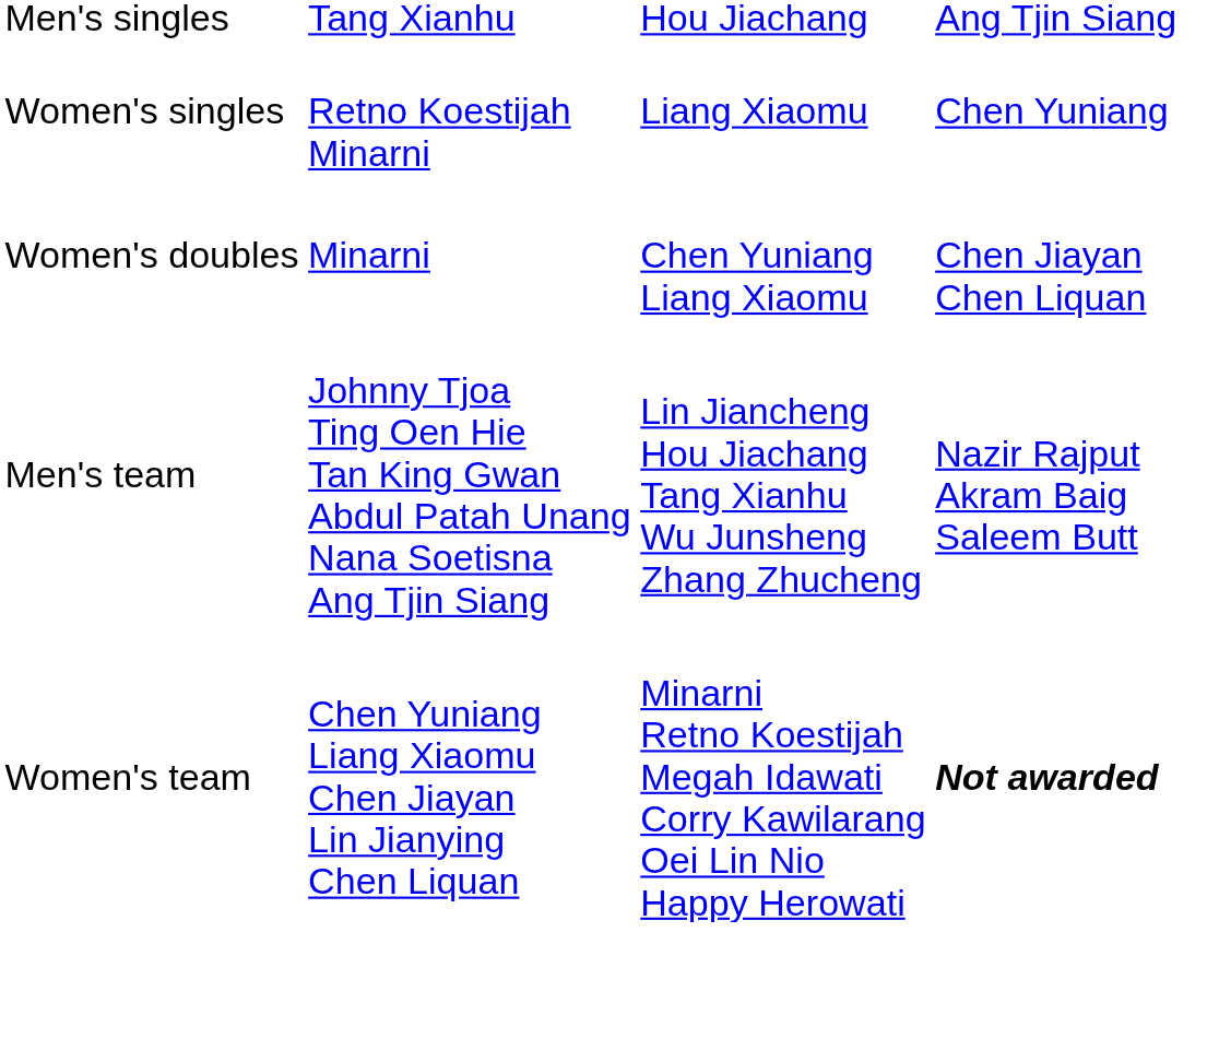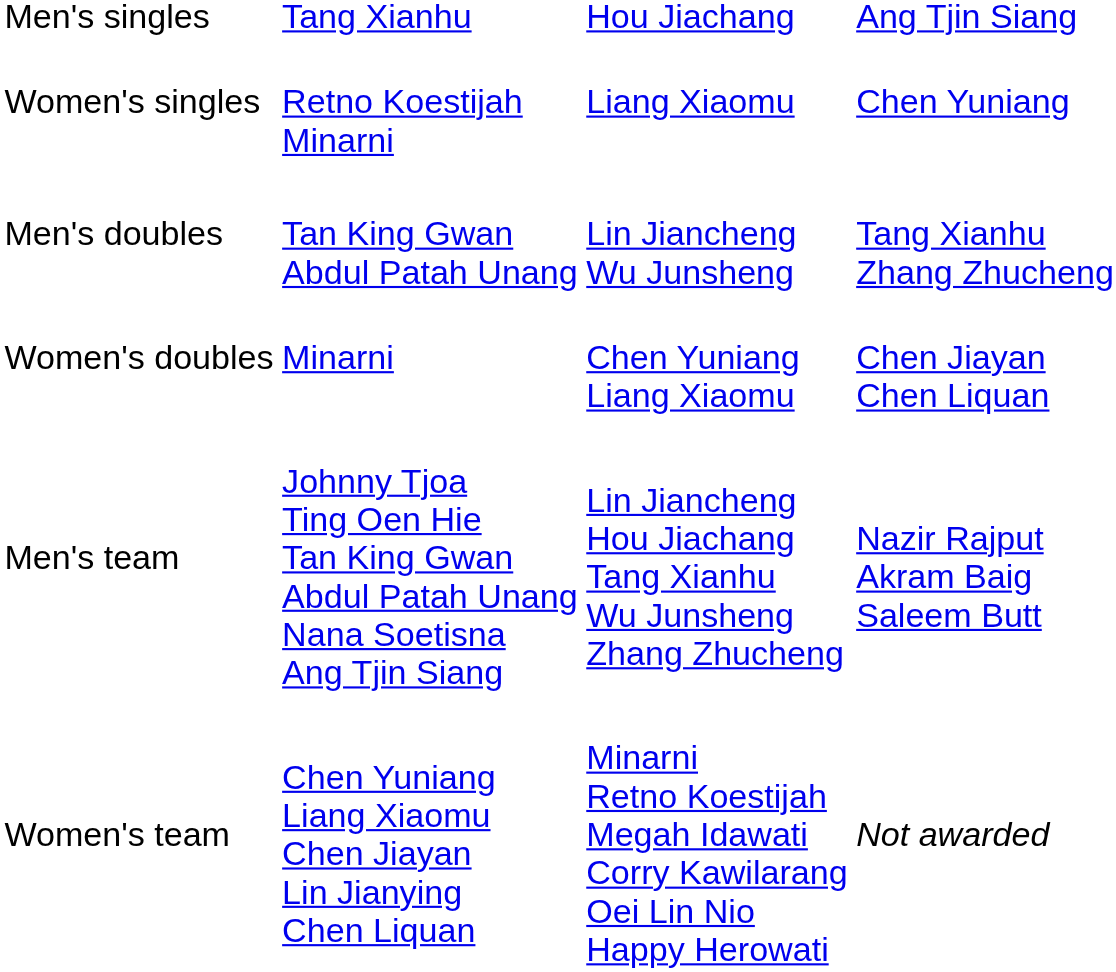 <table>
 <tr>
 <td>Men's singles</td>
 <td><a href='#'>Tang Xianhu</a><br></td>
 <td><a href='#'>Hou Jiachang</a><br></td>
 <td><a href='#'>Ang Tjin Siang</a><br></td>
 </tr>
 <tr>
 <td>Women's singles</td>
 <td><br><a href='#'>Retno Koestijah</a><br><a href='#'>Minarni</a></td>
 <td><a href='#'>Liang Xiaomu</a><br></td>
 <td><a href='#'>Chen Yuniang</a><br></td>
 </tr>
 <tr>
 <th colspan="4"></th>
 </tr>
 <tr>
+<td>Men's doubles</td>
+<td><br><a href='#'>Tan King Gwan</a><br><a href='#'>Abdul Patah Unang</a></td>
+<td><br><a href='#'>Lin Jiancheng</a><br><a href='#'>Wu Junsheng</a></td>
+<td><br><a href='#'>Tang Xianhu</a><br><a href='#'>Zhang Zhucheng</a></td>
+</tr>
+<tr>
 <td>Women's doubles</td>
 <td><a href='#'>Minarni</a><br></td>
 <td><br><a href='#'>Chen Yuniang</a><br><a href='#'>Liang Xiaomu</a></td>
 <td><br><a href='#'>Chen Jiayan</a><br><a href='#'>Chen Liquan</a></td>
 </tr>
 <tr>
 <td>Men's team</td>
 <td><br><a href='#'>Johnny Tjoa</a><br><a href='#'>Ting Oen Hie</a><br><a href='#'>Tan King Gwan</a><br><a href='#'>Abdul Patah Unang</a><br><a href='#'>Nana Soetisna</a><br><a href='#'>Ang Tjin Siang</a></td>
 <td><br><a href='#'>Lin Jiancheng</a><br><a href='#'>Hou Jiachang</a><br><a href='#'>Tang Xianhu</a><br><a href='#'>Wu Junsheng</a><br><a href='#'>Zhang Zhucheng</a></td>
 <td><br><a href='#'>Nazir Rajput</a><br><a href='#'>Akram Baig</a><br><a href='#'>Saleem Butt</a></td>
 </tr>
 <tr>
 <td>Women's team</td>
 <td><br><a href='#'>Chen Yuniang</a><br><a href='#'>Liang Xiaomu</a><br><a href='#'>Chen Jiayan</a><br><a href='#'>Lin Jianying</a><br><a href='#'>Chen Liquan</a></td>
 <td><br><a href='#'>Minarni</a><br><a href='#'>Retno Koestijah</a><br><a href='#'>Megah Idawati</a><br><a href='#'>Corry Kawilarang</a><br><a href='#'>Oei Lin Nio</a><br><a href='#'>Happy Herowati</a></td>
-<td><strong><em>Not awarded</em></strong></td>
+<td><em>Not awarded</em></td>
 </tr>
 </table>
